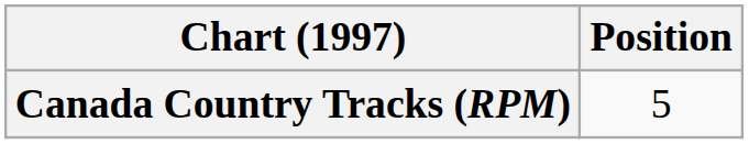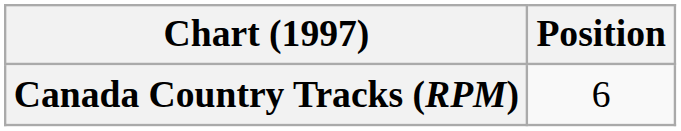 <table class="wikitable plainrowheaders" style="text-align:center">
 <tr>
 <th scope="col">Chart (1997)</th>
 <th scope="col">Position</th>
 </tr>
 <tr>
 <th scope="row">Canada Country Tracks (<em>RPM</em>)</th>
-<td>5</td>
+<td>6</td>
 </tr>
 </table>
